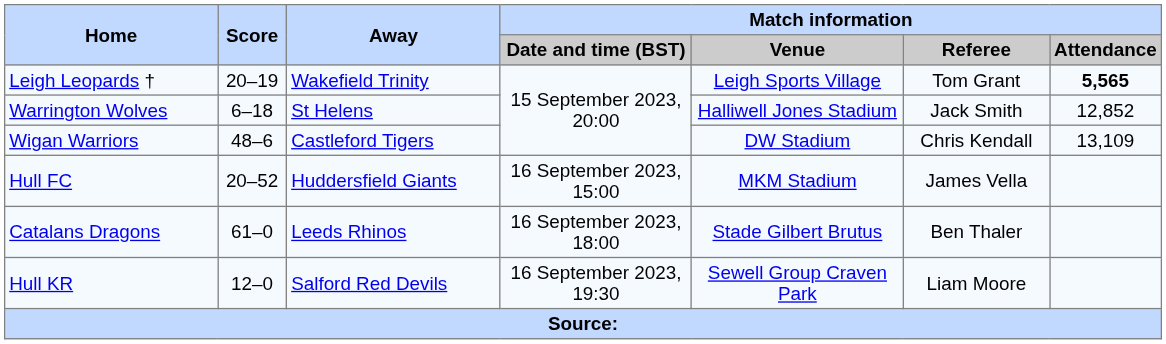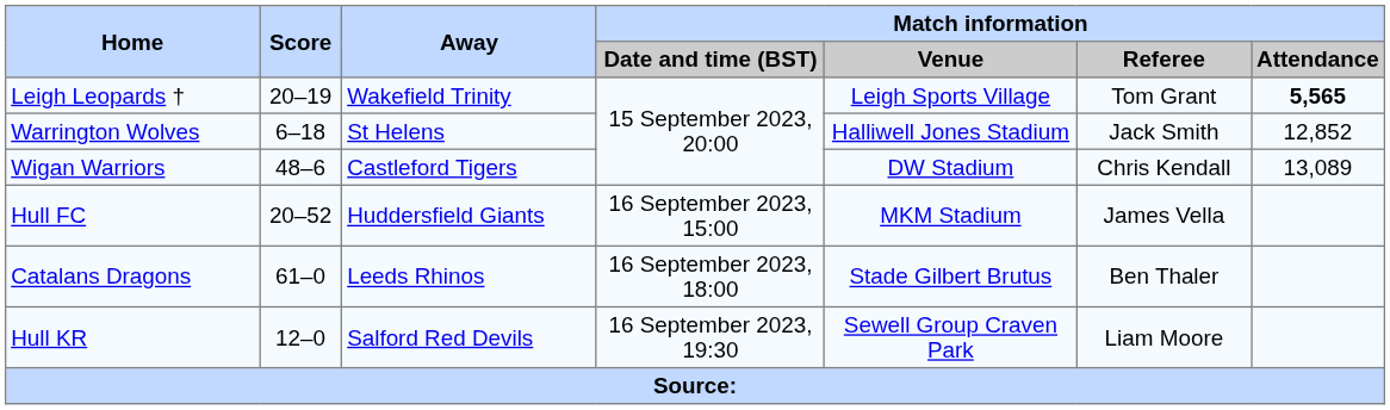 <table border=1 style="border-collapse:collapse; font-size:90%; text-align:center;" cellpadding=3 cellspacing=0 width=100%>
 <tr style="background:#C1D8ff;">
 <th scope="col" rowspan=2 width=19%>Home</th>
 <th scope="col" rowspan=2 width=6%>Score</th>
 <th scope="col" rowspan=2 width=19%>Away</th>
 <th colspan=4>Match information</th>
 </tr>
 <tr style="background:#CCCCCC;">
 <th scope="col" width=17%>Date and time (BST)</th>
 <th scope="col" width=19%>Venue</th>
 <th scope="col" width=13%>Referee</th>
 <th scope="col" width=7%>Attendance</th>
 </tr>
 <tr style="background:#F5FAFF;">
 <td style="text-align:left;"> <a href='#'>Leigh Leopards</a> †</td>
 <td>20–19</td>
 <td style="text-align:left;"> <a href='#'>Wakefield Trinity</a></td>
 <td Rowspan=3>15 September 2023, 20:00</td>
 <td><a href='#'>Leigh Sports Village</a></td>
 <td>Tom Grant</td>
 <td><strong>5,565</strong></td>
 </tr>
 <tr style="background:#F5FAFF;">
 <td style="text-align:left;"> <a href='#'>Warrington Wolves</a></td>
 <td>6–18</td>
 <td style="text-align:left;"> <a href='#'>St Helens</a></td>
 <td><a href='#'>Halliwell Jones Stadium</a></td>
 <td>Jack Smith</td>
 <td>12,852</td>
 </tr>
 <tr style="background:#F5FAFF;">
 <td style="text-align:left;"> <a href='#'>Wigan Warriors</a></td>
 <td>48–6</td>
 <td style="text-align:left;"> <a href='#'>Castleford Tigers</a></td>
 <td><a href='#'>DW Stadium</a></td>
 <td>Chris Kendall</td>
-<td>13,109</td>
+<td>13,089</td>
 </tr>
 <tr style="background:#F5FAFF;">
 <td style="text-align:left;"> <a href='#'>Hull FC</a></td>
 <td>20–52</td>
 <td style="text-align:left;"> <a href='#'>Huddersfield Giants</a></td>
 <td>16 September 2023, 15:00</td>
 <td><a href='#'>MKM Stadium</a></td>
 <td>James Vella</td>
 <td></td>
 </tr>
 <tr style="background:#F5FAFF;">
 <td style="text-align:left;"> <a href='#'>Catalans Dragons</a></td>
 <td>61–0</td>
 <td style="text-align:left;"> <a href='#'>Leeds Rhinos</a></td>
 <td>16 September 2023, 18:00</td>
 <td><a href='#'>Stade Gilbert Brutus</a></td>
 <td>Ben Thaler</td>
 <td></td>
 </tr>
 <tr style="background:#F5FAFF;">
 <td style="text-align:left;"> <a href='#'>Hull KR</a></td>
 <td>12–0</td>
 <td style="text-align:left;"> <a href='#'>Salford Red Devils</a></td>
 <td>16 September 2023, 19:30</td>
 <td><a href='#'>Sewell Group Craven Park</a></td>
 <td>Liam Moore</td>
 <td></td>
 </tr>
 <tr style="background:#c1d8ff;">
 <th colspan=7>Source:</th>
 </tr>
 </table>
